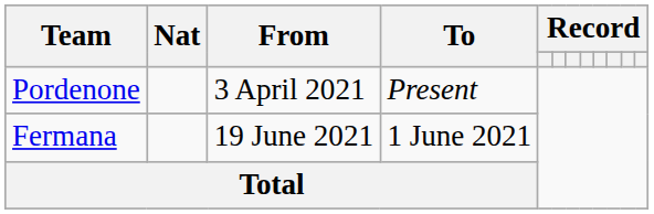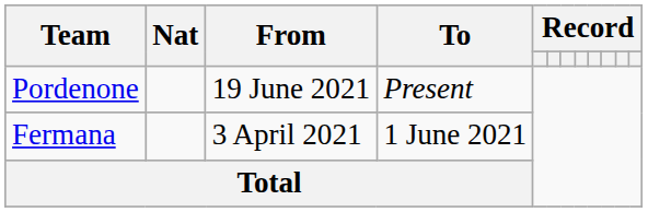 <table class="wikitable" style="text-align:center">
 <tr>
 <th rowspan="2">Team</th>
 <th rowspan="2">Nat</th>
 <th rowspan="2">From</th>
 <th rowspan="2">To</th>
 <th colspan="8">Record</th>
 </tr>
 <tr>
 <th></th>
 <th></th>
 <th></th>
 <th></th>
 <th></th>
 <th></th>
 <th></th>
 <th></th>
 </tr>
 <tr>
 <td align=left><a href='#'>Pordenone</a></td>
 <td></td>
-<td align=left>3 April 2021</td>
+<td align=left>19 June 2021</td>
 <td align=left><em>Present</em><br></td>
 </tr>
 <tr>
 <td align=left><a href='#'>Fermana</a></td>
 <td></td>
-<td align=left>19 June 2021</td>
+<td align=left>3 April 2021</td>
 <td align=left>1 June 2021<br></td>
 </tr>
 <tr>
 <th colspan="4">Total<br></th>
 </tr>
 </table>
